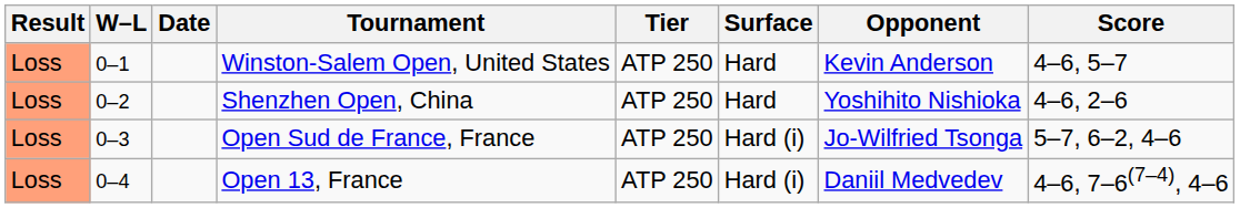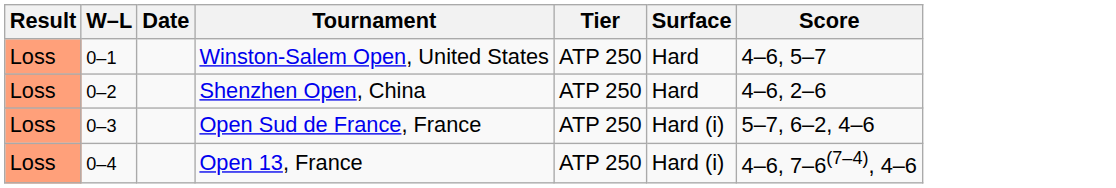 <table class="sortable wikitable">
 <tr>
 <th>Result</th>
 <th class=unsortable>W–L</th>
 <th>Date</th>
 <th>Tournament</th>
 <th>Tier</th>
 <th>Surface</th>
-<th>Opponent</th>
 <th class=unsortable>Score</th>
 </tr>
 <tr>
 <td bgcolor=FFA07A>Loss</td>
 <td><small>0–1</small></td>
 <td><a href='#'></a></td>
 <td><a href='#'>Winston-Salem Open</a>, United States</td>
 <td>ATP 250</td>
 <td>Hard</td>
-<td> <a href='#'>Kevin Anderson</a></td>
 <td>4–6, 5–7</td>
 </tr>
 <tr>
 <td bgcolor=FFA07A>Loss</td>
 <td><small>0–2</small></td>
 <td><a href='#'></a></td>
 <td><a href='#'>Shenzhen Open</a>, China</td>
 <td>ATP 250</td>
 <td>Hard</td>
-<td> <a href='#'>Yoshihito Nishioka</a></td>
 <td>4–6, 2–6</td>
 </tr>
 <tr>
 <td bgcolor=FFA07A>Loss</td>
 <td><small>0–3</small></td>
 <td><a href='#'></a></td>
 <td><a href='#'>Open Sud de France</a>, France</td>
 <td>ATP 250</td>
 <td>Hard (i)</td>
-<td> <a href='#'>Jo-Wilfried Tsonga</a></td>
 <td>5–7, 6–2, 4–6</td>
 </tr>
 <tr>
 <td bgcolor=FFA07A>Loss</td>
 <td><small>0–4</small></td>
 <td><a href='#'></a></td>
 <td><a href='#'>Open 13</a>, France</td>
 <td>ATP 250</td>
 <td>Hard (i)</td>
-<td> <a href='#'>Daniil Medvedev</a></td>
 <td>4–6, 7–6<sup>(7–4)</sup>, 4–6</td>
 </tr>
 </table>
